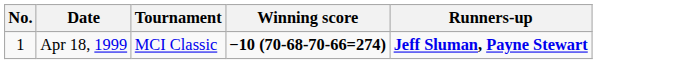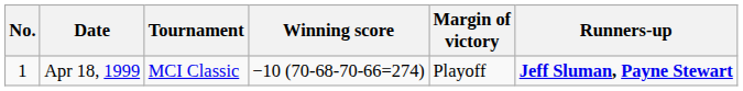 <table class="wikitable" style="font-size:95%;">
 <tr>
 <th>No.</th>
 <th>Date</th>
 <th>Tournament</th>
 <th>Winning score</th>
+<th>Margin of<br>victory</th>
 <th>Runners-up</th>
 </tr>
 <tr>
 <td align=center>1</td>
 <td align=right>Apr 18, <a href='#'>1999</a></td>
 <td><a href='#'>MCI Classic</a></td>
-<td><strong>−10 (70-68-70-66=274)</strong></td>
+<td>−10 (70-68-70-66=274)</td>
+<td>Playoff</td>
 <td><strong> <a href='#'>Jeff Sluman</a>,  <a href='#'>Payne Stewart</a></strong></td>
 </tr>
 </table>
